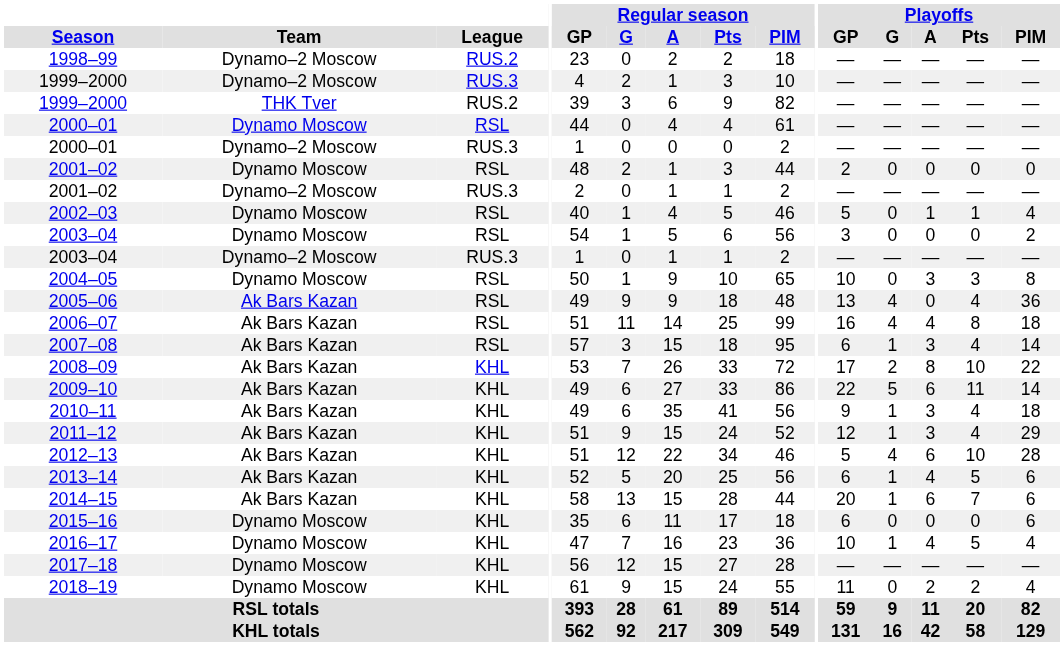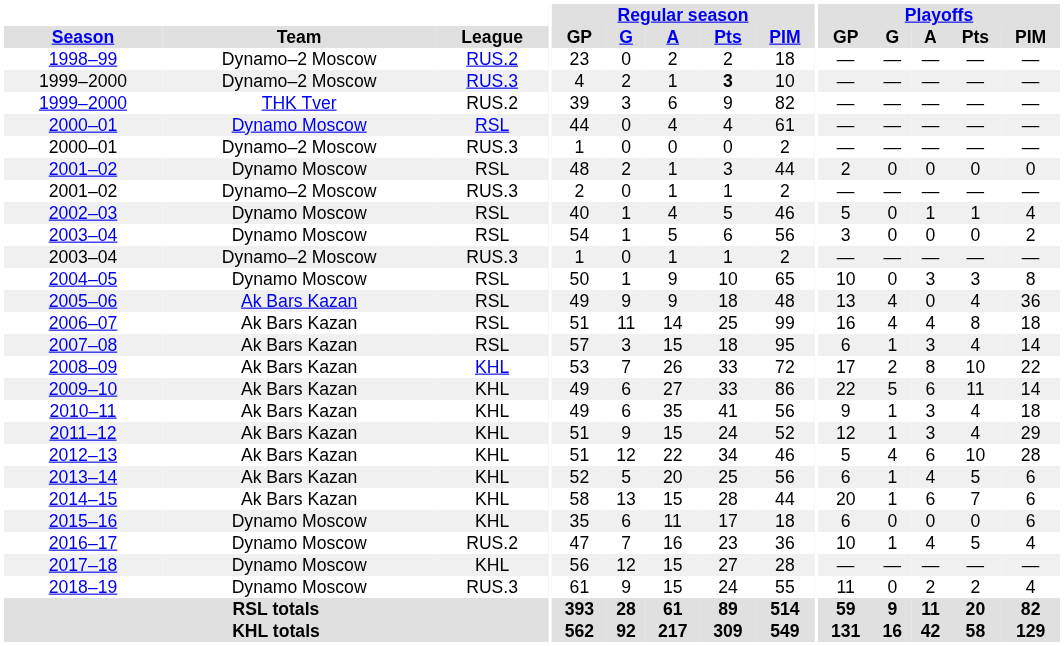 <table border="0" cellpadding="1" cellspacing="0" style="text-align:center; width:60em">
 <tr bgcolor="#e0e0e0">
 <th colspan="3"  bgcolor="#ffffff"></th>
 <th rowspan="99" bgcolor="#ffffff"></th>
 <th colspan="5"><a href='#'>Regular season</a></th>
 <th rowspan="99" bgcolor="#ffffff"></th>
 <th colspan="5"><a href='#'>Playoffs</a></th>
 </tr>
 <tr bgcolor="#e0e0e0">
 <th><a href='#'>Season</a></th>
 <th>Team</th>
 <th>League</th>
 <th>GP</th>
 <th><a href='#'>G</a></th>
 <th><a href='#'>A</a></th>
 <th><a href='#'>Pts</a></th>
 <th><a href='#'>PIM</a></th>
 <th>GP</th>
 <th>G</th>
 <th>A</th>
 <th>Pts</th>
 <th>PIM</th>
 </tr>
 <tr>
 <td><a href='#'>1998–99</a></td>
 <td>Dynamo–2 Moscow</td>
 <td><a href='#'>RUS.2</a></td>
 <td>23</td>
 <td>0</td>
 <td>2</td>
 <td>2</td>
 <td>18</td>
 <td>—</td>
 <td>—</td>
 <td>—</td>
 <td>—</td>
 <td>—</td>
 </tr>
 <tr bgcolor="#f0f0f0">
 <td>1999–2000</td>
 <td>Dynamo–2 Moscow</td>
 <td><a href='#'>RUS.3</a></td>
 <td>4</td>
 <td>2</td>
 <td>1</td>
-<td>3</td>
+<td><strong>3</strong></td>
 <td>10</td>
 <td>—</td>
 <td>—</td>
 <td>—</td>
 <td>—</td>
 <td>—</td>
 </tr>
 <tr>
 <td><a href='#'>1999–2000</a></td>
 <td><a href='#'>THK Tver</a></td>
 <td>RUS.2</td>
 <td>39</td>
 <td>3</td>
 <td>6</td>
 <td>9</td>
 <td>82</td>
 <td>—</td>
 <td>—</td>
 <td>—</td>
 <td>—</td>
 <td>—</td>
 </tr>
 <tr bgcolor="#f0f0f0">
 <td><a href='#'>2000–01</a></td>
 <td><a href='#'>Dynamo Moscow</a></td>
 <td><a href='#'>RSL</a></td>
 <td>44</td>
 <td>0</td>
 <td>4</td>
 <td>4</td>
 <td>61</td>
 <td>—</td>
 <td>—</td>
 <td>—</td>
 <td>—</td>
 <td>—</td>
 </tr>
 <tr>
 <td>2000–01</td>
 <td>Dynamo–2 Moscow</td>
 <td>RUS.3</td>
 <td>1</td>
 <td>0</td>
 <td>0</td>
 <td>0</td>
 <td>2</td>
 <td>—</td>
 <td>—</td>
 <td>—</td>
 <td>—</td>
 <td>—</td>
 </tr>
 <tr bgcolor="#f0f0f0">
 <td><a href='#'>2001–02</a></td>
 <td>Dynamo Moscow</td>
 <td>RSL</td>
 <td>48</td>
 <td>2</td>
 <td>1</td>
 <td>3</td>
 <td>44</td>
 <td>2</td>
 <td>0</td>
 <td>0</td>
 <td>0</td>
 <td>0</td>
 </tr>
 <tr>
 <td>2001–02</td>
 <td>Dynamo–2 Moscow</td>
 <td>RUS.3</td>
 <td>2</td>
 <td>0</td>
 <td>1</td>
 <td>1</td>
 <td>2</td>
 <td>—</td>
 <td>—</td>
 <td>—</td>
 <td>—</td>
 <td>—</td>
 </tr>
 <tr bgcolor="#f0f0f0">
 <td><a href='#'>2002–03</a></td>
 <td>Dynamo Moscow</td>
 <td>RSL</td>
 <td>40</td>
 <td>1</td>
 <td>4</td>
 <td>5</td>
 <td>46</td>
 <td>5</td>
 <td>0</td>
 <td>1</td>
 <td>1</td>
 <td>4</td>
 </tr>
 <tr>
 <td><a href='#'>2003–04</a></td>
 <td>Dynamo Moscow</td>
 <td>RSL</td>
 <td>54</td>
 <td>1</td>
 <td>5</td>
 <td>6</td>
 <td>56</td>
 <td>3</td>
 <td>0</td>
 <td>0</td>
 <td>0</td>
 <td>2</td>
 </tr>
 <tr bgcolor="#f0f0f0">
 <td>2003–04</td>
 <td>Dynamo–2 Moscow</td>
 <td>RUS.3</td>
 <td>1</td>
 <td>0</td>
 <td>1</td>
 <td>1</td>
 <td>2</td>
 <td>—</td>
 <td>—</td>
 <td>—</td>
 <td>—</td>
 <td>—</td>
 </tr>
 <tr>
 <td><a href='#'>2004–05</a></td>
 <td>Dynamo Moscow</td>
 <td>RSL</td>
 <td>50</td>
 <td>1</td>
 <td>9</td>
 <td>10</td>
 <td>65</td>
 <td>10</td>
 <td>0</td>
 <td>3</td>
 <td>3</td>
 <td>8</td>
 </tr>
 <tr bgcolor="#f0f0f0">
 <td><a href='#'>2005–06</a></td>
 <td><a href='#'>Ak Bars Kazan</a></td>
 <td>RSL</td>
 <td>49</td>
 <td>9</td>
 <td>9</td>
 <td>18</td>
 <td>48</td>
 <td>13</td>
 <td>4</td>
 <td>0</td>
 <td>4</td>
 <td>36</td>
 </tr>
 <tr>
 <td><a href='#'>2006–07</a></td>
 <td>Ak Bars Kazan</td>
 <td>RSL</td>
 <td>51</td>
 <td>11</td>
 <td>14</td>
 <td>25</td>
 <td>99</td>
 <td>16</td>
 <td>4</td>
 <td>4</td>
 <td>8</td>
 <td>18</td>
 </tr>
 <tr bgcolor="#f0f0f0">
 <td><a href='#'>2007–08</a></td>
 <td>Ak Bars Kazan</td>
 <td>RSL</td>
 <td>57</td>
 <td>3</td>
 <td>15</td>
 <td>18</td>
 <td>95</td>
 <td>6</td>
 <td>1</td>
 <td>3</td>
 <td>4</td>
 <td>14</td>
 </tr>
 <tr>
 <td><a href='#'>2008–09</a></td>
 <td>Ak Bars Kazan</td>
 <td><a href='#'>KHL</a></td>
 <td>53</td>
 <td>7</td>
 <td>26</td>
 <td>33</td>
 <td>72</td>
 <td>17</td>
 <td>2</td>
 <td>8</td>
 <td>10</td>
 <td>22</td>
 </tr>
 <tr bgcolor="#f0f0f0">
 <td><a href='#'>2009–10</a></td>
 <td>Ak Bars Kazan</td>
 <td>KHL</td>
 <td>49</td>
 <td>6</td>
 <td>27</td>
 <td>33</td>
 <td>86</td>
 <td>22</td>
 <td>5</td>
 <td>6</td>
 <td>11</td>
 <td>14</td>
 </tr>
 <tr>
 <td><a href='#'>2010–11</a></td>
 <td>Ak Bars Kazan</td>
 <td>KHL</td>
 <td>49</td>
 <td>6</td>
 <td>35</td>
 <td>41</td>
 <td>56</td>
 <td>9</td>
 <td>1</td>
 <td>3</td>
 <td>4</td>
 <td>18</td>
 </tr>
 <tr bgcolor="#f0f0f0">
 <td><a href='#'>2011–12</a></td>
 <td>Ak Bars Kazan</td>
 <td>KHL</td>
 <td>51</td>
 <td>9</td>
 <td>15</td>
 <td>24</td>
 <td>52</td>
 <td>12</td>
 <td>1</td>
 <td>3</td>
 <td>4</td>
 <td>29</td>
 </tr>
 <tr>
 <td><a href='#'>2012–13</a></td>
 <td>Ak Bars Kazan</td>
 <td>KHL</td>
 <td>51</td>
 <td>12</td>
 <td>22</td>
 <td>34</td>
 <td>46</td>
 <td>5</td>
 <td>4</td>
 <td>6</td>
 <td>10</td>
 <td>28</td>
 </tr>
 <tr bgcolor="#f0f0f0">
 <td><a href='#'>2013–14</a></td>
 <td>Ak Bars Kazan</td>
 <td>KHL</td>
 <td>52</td>
 <td>5</td>
 <td>20</td>
 <td>25</td>
 <td>56</td>
 <td>6</td>
 <td>1</td>
 <td>4</td>
 <td>5</td>
 <td>6</td>
 </tr>
 <tr>
 <td><a href='#'>2014–15</a></td>
 <td>Ak Bars Kazan</td>
 <td>KHL</td>
 <td>58</td>
 <td>13</td>
 <td>15</td>
 <td>28</td>
 <td>44</td>
 <td>20</td>
 <td>1</td>
 <td>6</td>
 <td>7</td>
 <td>6</td>
 </tr>
 <tr bgcolor="#f0f0f0">
 <td><a href='#'>2015–16</a></td>
 <td>Dynamo Moscow</td>
 <td>KHL</td>
 <td>35</td>
 <td>6</td>
 <td>11</td>
 <td>17</td>
 <td>18</td>
 <td>6</td>
 <td>0</td>
 <td>0</td>
 <td>0</td>
 <td>6</td>
 </tr>
 <tr>
 <td><a href='#'>2016–17</a></td>
 <td>Dynamo Moscow</td>
-<td>KHL</td>
+<td>RUS.2</td>
 <td>47</td>
 <td>7</td>
 <td>16</td>
 <td>23</td>
 <td>36</td>
 <td>10</td>
 <td>1</td>
 <td>4</td>
 <td>5</td>
 <td>4</td>
 </tr>
 <tr bgcolor="#f0f0f0">
 <td><a href='#'>2017–18</a></td>
 <td>Dynamo Moscow</td>
 <td>KHL</td>
 <td>56</td>
 <td>12</td>
 <td>15</td>
 <td>27</td>
 <td>28</td>
 <td>—</td>
 <td>—</td>
 <td>—</td>
 <td>—</td>
 <td>—</td>
 </tr>
 <tr>
 <td><a href='#'>2018–19</a></td>
 <td>Dynamo Moscow</td>
-<td>KHL</td>
+<td>RUS.3</td>
 <td>61</td>
 <td>9</td>
 <td>15</td>
 <td>24</td>
 <td>55</td>
 <td>11</td>
 <td>0</td>
 <td>2</td>
 <td>2</td>
 <td>4</td>
 </tr>
 <tr bgcolor="#e0e0e0">
 <th colspan="3">RSL totals</th>
 <th>393</th>
 <th>28</th>
 <th>61</th>
 <th>89</th>
 <th>514</th>
 <th>59</th>
 <th>9</th>
 <th>11</th>
 <th>20</th>
 <th>82</th>
 </tr>
 <tr bgcolor="#e0e0e0">
 <th colspan="3">KHL totals</th>
 <th>562</th>
 <th>92</th>
 <th>217</th>
 <th>309</th>
 <th>549</th>
 <th>131</th>
 <th>16</th>
 <th>42</th>
 <th>58</th>
 <th>129</th>
 </tr>
 </table>
